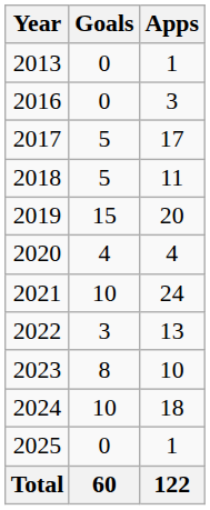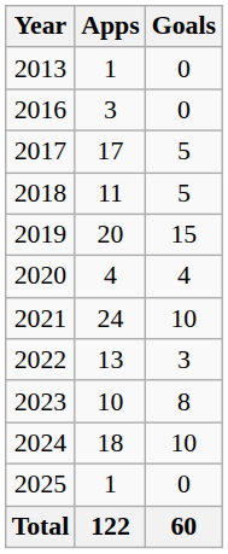 <table class="wikitable" style="text-align:center">
 <tr>
 <th>Year</th>
+<th>Apps</th>
 <th>Goals</th>
-<th>Apps</th>
 </tr>
 <tr>
 <td>2013</td>
+<td>1</td>
 <td>0</td>
-<td>1</td>
 </tr>
 <tr>
 <td>2016</td>
+<td>3</td>
 <td>0</td>
-<td>3</td>
 </tr>
 <tr>
 <td>2017</td>
+<td>17</td>
 <td>5</td>
-<td>17</td>
 </tr>
 <tr>
 <td>2018</td>
+<td>11</td>
 <td>5</td>
-<td>11</td>
 </tr>
 <tr>
 <td>2019</td>
+<td>20</td>
 <td>15</td>
-<td>20</td>
 </tr>
 <tr>
 <td>2020</td>
 <td>4</td>
 <td>4</td>
 </tr>
 <tr>
 <td>2021</td>
+<td>24</td>
 <td>10</td>
-<td>24</td>
 </tr>
 <tr>
 <td>2022</td>
+<td>13</td>
 <td>3</td>
-<td>13</td>
 </tr>
 <tr>
 <td>2023</td>
+<td>10</td>
 <td>8</td>
+</tr>
+<tr>
+<td>2024</td>
+<td>18</td>
 <td>10</td>
 </tr>
 <tr>
-<td>2024</td>
-<td>10</td>
-<td>18</td>
-</tr>
-<tr>
 <td>2025</td>
+<td>1</td>
 <td>0</td>
-<td>1</td>
 </tr>
 <tr>
 <th>Total</th>
+<th>122</th>
 <th>60</th>
-<th>122</th>
 </tr>
 </table>
